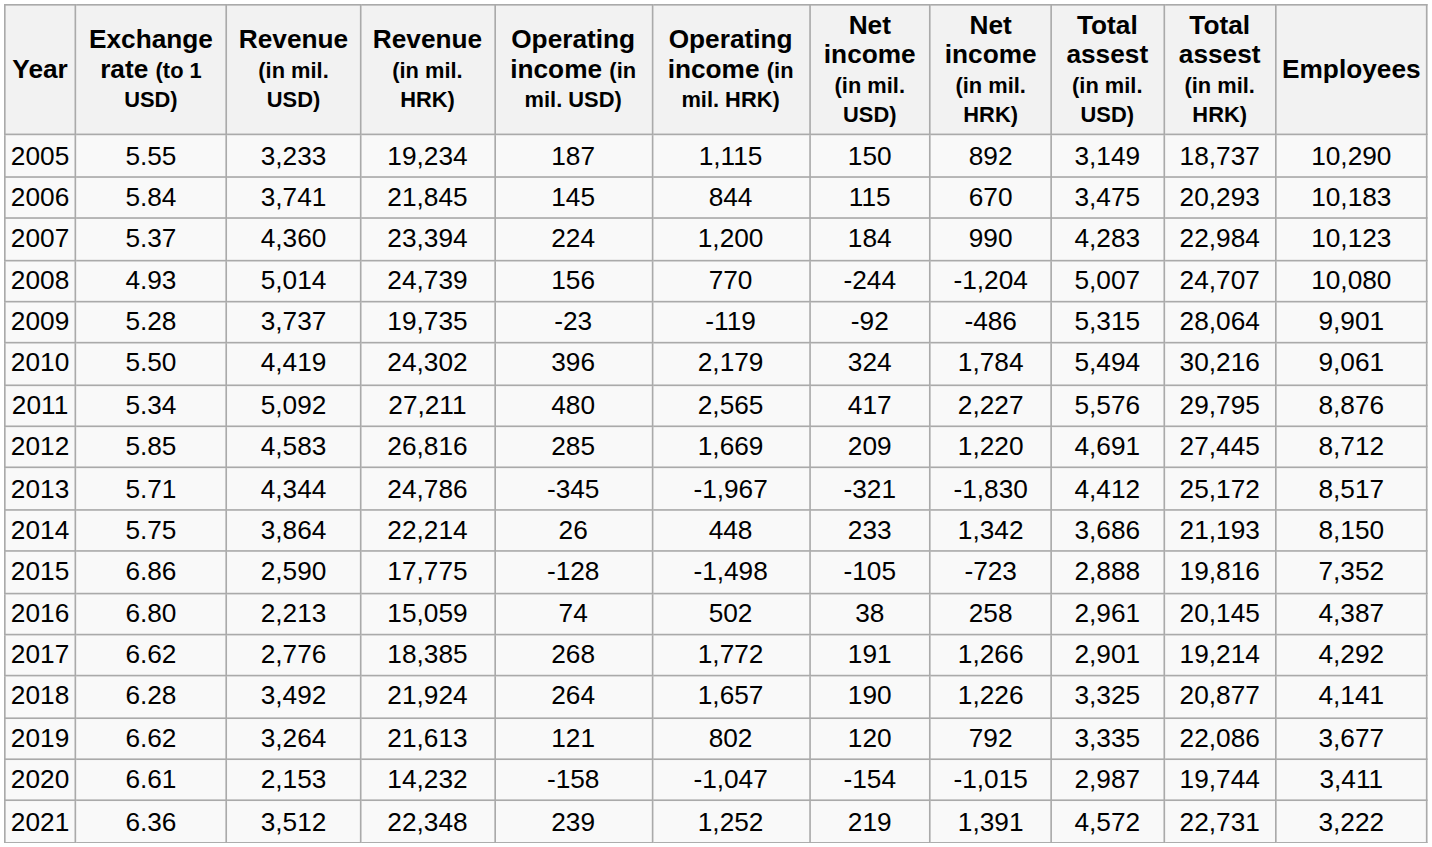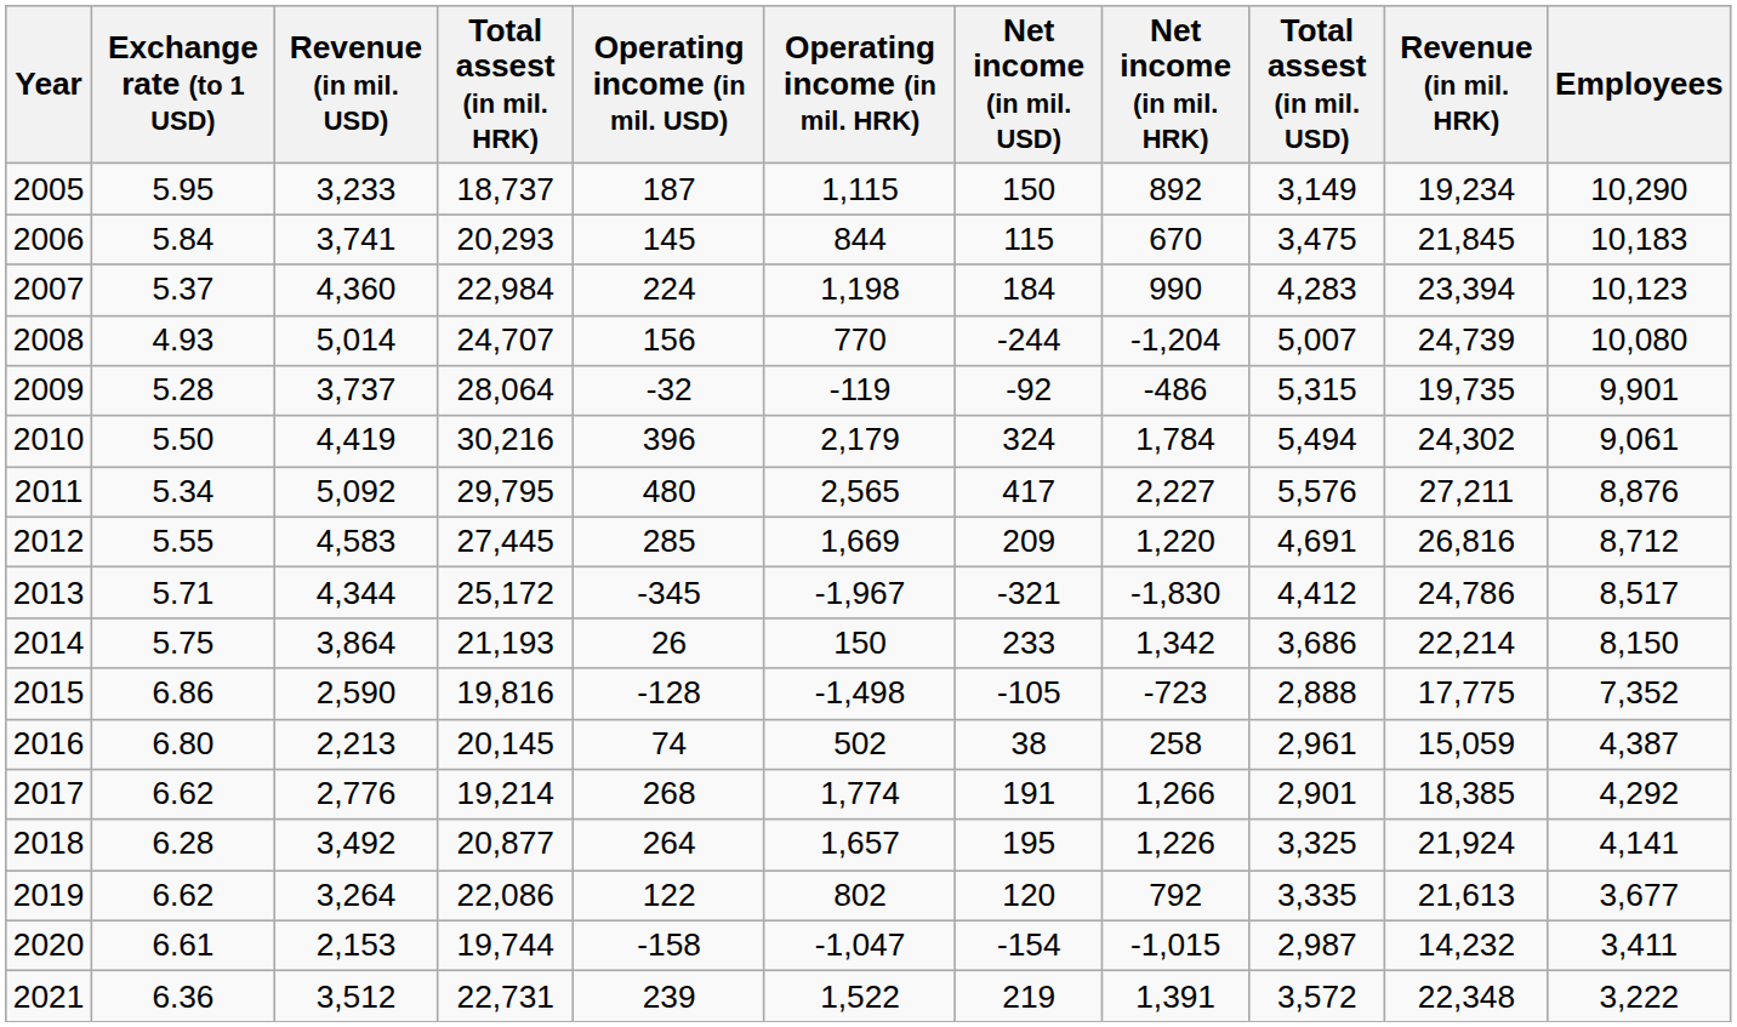 <table class="wikitable" style="text-align: center;">
 <tr>
 <th>Year</th>
 <th>Exchange rate <small>(to 1 USD)</small></th>
 <th>Revenue <small>(in mil. USD)</small></th>
-<th>Revenue <small>(in mil. HRK)</small></th>
+<th>Total assest <small>(in mil. HRK)</small></th>
 <th>Operating income <small>(in mil. USD)</small></th>
 <th>Operating income <small>(in mil. HRK)</small></th>
 <th>Net income <small>(in mil. USD)</small></th>
 <th>Net income <small>(in mil. HRK)</small></th>
 <th>Total assest <small>(in mil. USD)</small></th>
-<th>Total assest <small>(in mil. HRK)</small></th>
+<th>Revenue <small>(in mil. HRK)</small></th>
 <th>Employees</th>
 </tr>
 <tr>
 <td>2005</td>
-<td>5.55</td>
+<td>5.95</td>
 <td>3,233</td>
-<td>19,234</td>
+<td>18,737</td>
 <td>187</td>
 <td>1,115</td>
 <td>150</td>
 <td>892</td>
 <td>3,149</td>
-<td>18,737</td>
+<td>19,234</td>
 <td>10,290</td>
 </tr>
 <tr>
 <td>2006</td>
 <td>5.84</td>
 <td>3,741</td>
-<td>21,845</td>
+<td>20,293</td>
 <td>145</td>
 <td>844</td>
 <td>115</td>
 <td>670</td>
 <td>3,475</td>
-<td>20,293</td>
+<td>21,845</td>
 <td>10,183</td>
 </tr>
 <tr>
 <td>2007</td>
 <td>5.37</td>
 <td>4,360</td>
-<td>23,394</td>
+<td>22,984</td>
 <td>224</td>
-<td>1,200</td>
+<td>1,198</td>
 <td>184</td>
 <td>990</td>
 <td>4,283</td>
-<td>22,984</td>
+<td>23,394</td>
 <td>10,123</td>
 </tr>
 <tr>
 <td>2008</td>
 <td>4.93</td>
 <td>5,014</td>
-<td>24,739</td>
+<td>24,707</td>
 <td>156</td>
 <td>770</td>
 <td>-244</td>
 <td>-1,204</td>
 <td>5,007</td>
-<td>24,707</td>
+<td>24,739</td>
 <td>10,080</td>
 </tr>
 <tr>
 <td>2009</td>
 <td>5.28</td>
 <td>3,737</td>
-<td>19,735</td>
-<td>-23</td>
+<td>28,064</td>
+<td>-32</td>
 <td>-119</td>
 <td>-92</td>
 <td>-486</td>
 <td>5,315</td>
-<td>28,064</td>
+<td>19,735</td>
 <td>9,901</td>
 </tr>
 <tr>
 <td>2010</td>
 <td>5.50</td>
 <td>4,419</td>
-<td>24,302</td>
+<td>30,216</td>
 <td>396</td>
 <td>2,179</td>
 <td>324</td>
 <td>1,784</td>
 <td>5,494</td>
-<td>30,216</td>
+<td>24,302</td>
 <td>9,061</td>
 </tr>
 <tr>
 <td>2011</td>
 <td>5.34</td>
 <td>5,092</td>
-<td>27,211</td>
+<td>29,795</td>
 <td>480</td>
 <td>2,565</td>
 <td>417</td>
 <td>2,227</td>
 <td>5,576</td>
-<td>29,795</td>
+<td>27,211</td>
 <td>8,876</td>
 </tr>
 <tr>
 <td>2012</td>
-<td>5.85</td>
+<td>5.55</td>
 <td>4,583</td>
-<td>26,816</td>
+<td>27,445</td>
 <td>285</td>
 <td>1,669</td>
 <td>209</td>
 <td>1,220</td>
 <td>4,691</td>
-<td>27,445</td>
+<td>26,816</td>
 <td>8,712</td>
 </tr>
 <tr>
 <td>2013</td>
 <td>5.71</td>
 <td>4,344</td>
-<td>24,786</td>
+<td>25,172</td>
 <td>-345</td>
 <td>-1,967</td>
 <td>-321</td>
 <td>-1,830</td>
 <td>4,412</td>
-<td>25,172</td>
+<td>24,786</td>
 <td>8,517</td>
 </tr>
 <tr>
 <td>2014</td>
 <td>5.75</td>
 <td>3,864</td>
-<td>22,214</td>
+<td>21,193</td>
 <td>26</td>
-<td>448</td>
+<td>150</td>
 <td>233</td>
 <td>1,342</td>
 <td>3,686</td>
-<td>21,193</td>
+<td>22,214</td>
 <td>8,150</td>
 </tr>
 <tr>
 <td>2015</td>
 <td>6.86</td>
 <td>2,590</td>
-<td>17,775</td>
+<td>19,816</td>
 <td>-128</td>
 <td>-1,498</td>
 <td>-105</td>
 <td>-723</td>
 <td>2,888</td>
-<td>19,816</td>
+<td>17,775</td>
 <td>7,352</td>
 </tr>
 <tr>
 <td>2016</td>
 <td>6.80</td>
 <td>2,213</td>
-<td>15,059</td>
+<td>20,145</td>
 <td>74</td>
 <td>502</td>
 <td>38</td>
 <td>258</td>
 <td>2,961</td>
-<td>20,145</td>
+<td>15,059</td>
 <td>4,387</td>
 </tr>
 <tr>
 <td>2017</td>
 <td>6.62</td>
 <td>2,776</td>
-<td>18,385</td>
+<td>19,214</td>
 <td>268</td>
-<td>1,772</td>
+<td>1,774</td>
 <td>191</td>
 <td>1,266</td>
 <td>2,901</td>
-<td>19,214</td>
+<td>18,385</td>
 <td>4,292</td>
 </tr>
 <tr>
 <td>2018</td>
 <td>6.28</td>
 <td>3,492</td>
-<td>21,924</td>
+<td>20,877</td>
 <td>264</td>
 <td>1,657</td>
-<td>190</td>
+<td>195</td>
 <td>1,226</td>
 <td>3,325</td>
-<td>20,877</td>
+<td>21,924</td>
 <td>4,141</td>
 </tr>
 <tr>
 <td>2019</td>
 <td>6.62</td>
 <td>3,264</td>
-<td>21,613</td>
-<td>121</td>
+<td>22,086</td>
+<td>122</td>
 <td>802</td>
 <td>120</td>
 <td>792</td>
 <td>3,335</td>
-<td>22,086</td>
+<td>21,613</td>
 <td>3,677</td>
 </tr>
 <tr>
 <td>2020</td>
 <td>6.61</td>
 <td>2,153</td>
-<td>14,232</td>
+<td>19,744</td>
 <td>-158</td>
 <td>-1,047</td>
 <td>-154</td>
 <td>-1,015</td>
 <td>2,987</td>
-<td>19,744</td>
+<td>14,232</td>
 <td>3,411</td>
 </tr>
 <tr>
 <td>2021</td>
 <td>6.36</td>
 <td>3,512</td>
-<td>22,348</td>
+<td>22,731</td>
 <td>239</td>
-<td>1,252</td>
+<td>1,522</td>
 <td>219</td>
 <td>1,391</td>
-<td>4,572</td>
-<td>22,731</td>
+<td>3,572</td>
+<td>22,348</td>
 <td>3,222</td>
 </tr>
 </table>
